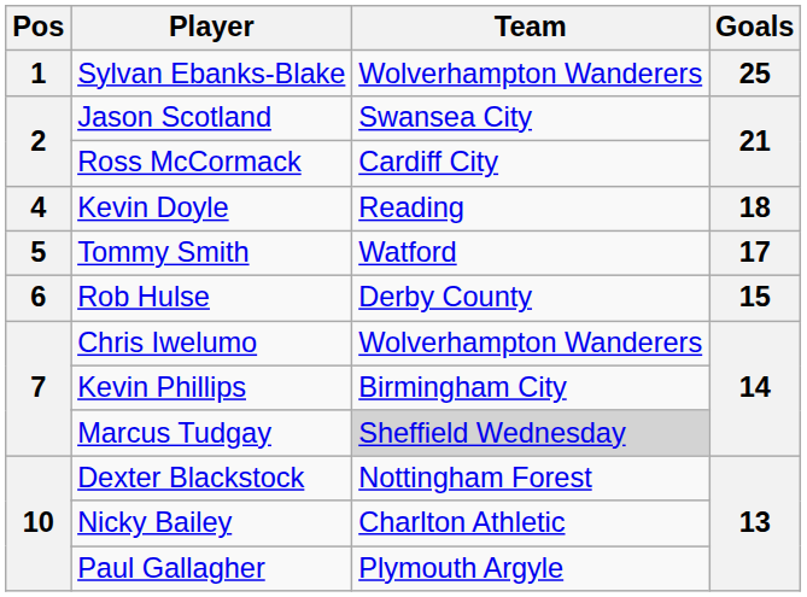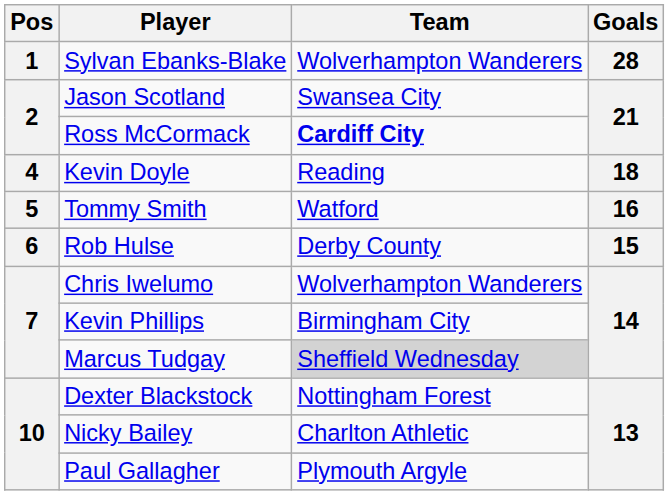 <table class= wikitable>
 <tr>
 <th>Pos</th>
 <th>Player</th>
 <th>Team</th>
 <th>Goals</th>
 </tr>
 <tr>
 <th>1</th>
 <td><a href='#'>Sylvan Ebanks-Blake</a></td>
 <td><a href='#'>Wolverhampton Wanderers</a></td>
-<th>25</th>
+<th>28</th>
 </tr>
 <tr>
 <th rowspan="2">2</th>
 <td><a href='#'>Jason Scotland</a></td>
 <td><a href='#'>Swansea City</a></td>
 <th rowspan="2">21</th>
 </tr>
 <tr>
 <td><a href='#'>Ross McCormack</a></td>
-<td><a href='#'>Cardiff City</a></td>
+<td><strong><a href='#'>Cardiff City</a></strong></td>
 </tr>
 <tr>
 <th>4</th>
 <td><a href='#'>Kevin Doyle</a></td>
 <td><a href='#'>Reading</a></td>
 <th>18</th>
 </tr>
 <tr>
 <th>5</th>
 <td><a href='#'>Tommy Smith</a></td>
 <td><a href='#'>Watford</a></td>
-<th>17</th>
+<th>16</th>
 </tr>
 <tr>
 <th>6</th>
 <td><a href='#'>Rob Hulse</a></td>
 <td><a href='#'>Derby County</a></td>
 <th>15</th>
 </tr>
 <tr>
 <th rowspan="3">7</th>
 <td><a href='#'>Chris Iwelumo</a></td>
 <td><a href='#'>Wolverhampton Wanderers</a></td>
 <th rowspan="3">14</th>
 </tr>
 <tr>
 <td><a href='#'>Kevin Phillips</a></td>
 <td><a href='#'>Birmingham City</a></td>
 </tr>
 <tr>
 <td><a href='#'>Marcus Tudgay</a></td>
 <td style="background: lightgrey;"><a href='#'>Sheffield Wednesday</a></td>
 </tr>
 <tr>
 <th rowspan="3">10</th>
 <td><a href='#'>Dexter Blackstock</a></td>
 <td><a href='#'>Nottingham Forest</a></td>
 <th rowspan="3">13</th>
 </tr>
 <tr>
 <td><a href='#'>Nicky Bailey</a></td>
 <td><a href='#'>Charlton Athletic</a></td>
 </tr>
 <tr>
 <td><a href='#'>Paul Gallagher</a></td>
 <td><a href='#'>Plymouth Argyle</a></td>
 </tr>
 </table>
